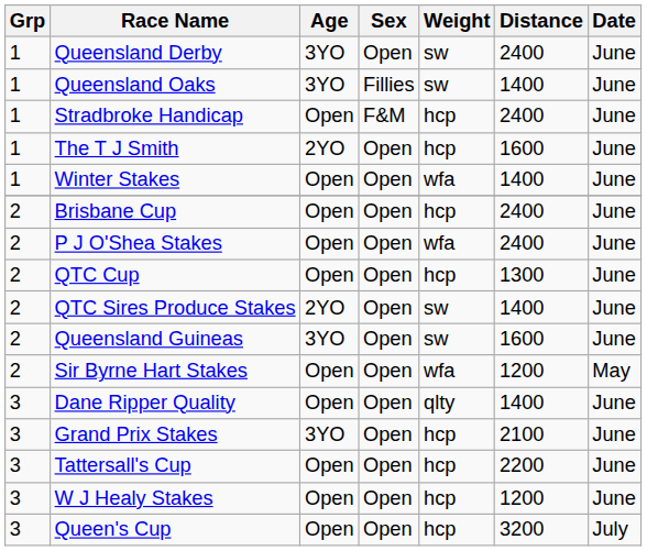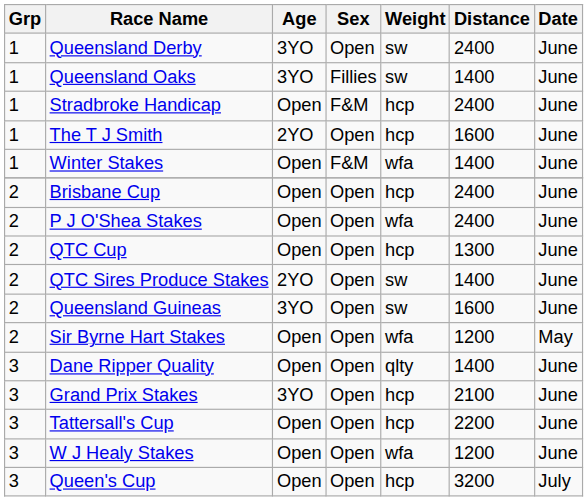 <table class="wikitable">
 <tr>
 <th>Grp</th>
 <th>Race Name</th>
 <th>Age</th>
 <th>Sex</th>
 <th>Weight</th>
 <th>Distance</th>
 <th>Date</th>
 </tr>
 <tr>
 <td>1</td>
 <td><a href='#'>Queensland Derby</a></td>
 <td>3YO</td>
 <td>Open</td>
 <td>sw</td>
 <td>2400</td>
 <td>June</td>
 </tr>
 <tr>
 <td>1</td>
 <td><a href='#'>Queensland Oaks</a></td>
 <td>3YO</td>
 <td>Fillies</td>
 <td>sw</td>
 <td>1400</td>
 <td>June</td>
 </tr>
 <tr>
 <td>1</td>
 <td><a href='#'>Stradbroke Handicap</a></td>
 <td>Open</td>
 <td>F&M</td>
 <td>hcp</td>
 <td>2400</td>
 <td>June</td>
 </tr>
 <tr>
 <td>1</td>
 <td><a href='#'>The T J Smith</a></td>
 <td>2YO</td>
 <td>Open</td>
 <td>hcp</td>
 <td>1600</td>
 <td>June</td>
 </tr>
 <tr>
 <td>1</td>
 <td><a href='#'>Winter Stakes</a></td>
 <td>Open</td>
-<td>Open</td>
+<td>F&M</td>
 <td>wfa</td>
 <td>1400</td>
 <td>June</td>
 </tr>
 <tr>
 </tr>
 <tr>
 </tr>
 <tr>
 <td>2</td>
 <td><a href='#'>Brisbane Cup</a></td>
 <td>Open</td>
 <td>Open</td>
 <td>hcp</td>
 <td>2400</td>
 <td>June</td>
 </tr>
 <tr>
 <td>2</td>
 <td><a href='#'>P J O'Shea Stakes</a></td>
 <td>Open</td>
 <td>Open</td>
 <td>wfa</td>
 <td>2400</td>
 <td>June</td>
 </tr>
 <tr>
 <td>2</td>
 <td><a href='#'>QTC Cup</a></td>
 <td>Open</td>
 <td>Open</td>
 <td>hcp</td>
 <td>1300</td>
 <td>June</td>
 </tr>
 <tr>
 <td>2</td>
 <td><a href='#'>QTC Sires Produce Stakes</a></td>
 <td>2YO</td>
 <td>Open</td>
 <td>sw</td>
 <td>1400</td>
 <td>June</td>
 </tr>
 <tr>
 <td>2</td>
 <td><a href='#'>Queensland Guineas</a></td>
 <td>3YO</td>
 <td>Open</td>
 <td>sw</td>
 <td>1600</td>
 <td>June</td>
 </tr>
 <tr>
 <td>2</td>
 <td><a href='#'>Sir Byrne Hart Stakes</a></td>
 <td>Open</td>
 <td>Open</td>
 <td>wfa</td>
 <td>1200</td>
 <td>May</td>
 </tr>
 <tr>
 <td>3</td>
 <td><a href='#'>Dane Ripper Quality</a></td>
 <td>Open</td>
 <td>Open</td>
 <td>qlty</td>
 <td>1400</td>
 <td>June</td>
 </tr>
 <tr>
 <td>3</td>
 <td><a href='#'>Grand Prix Stakes</a></td>
 <td>3YO</td>
 <td>Open</td>
 <td>hcp</td>
 <td>2100</td>
 <td>June</td>
 </tr>
 <tr>
 <td>3</td>
 <td><a href='#'>Tattersall's Cup</a></td>
 <td>Open</td>
 <td>Open</td>
 <td>hcp</td>
 <td>2200</td>
 <td>June</td>
 </tr>
 <tr>
 <td>3</td>
 <td><a href='#'>W J Healy Stakes</a></td>
 <td>Open</td>
 <td>Open</td>
-<td>hcp</td>
+<td>wfa</td>
 <td>1200</td>
 <td>June</td>
 </tr>
 <tr>
 <td>3</td>
 <td><a href='#'>Queen's Cup</a></td>
 <td>Open</td>
 <td>Open</td>
 <td>hcp</td>
 <td>3200</td>
 <td>July</td>
 </tr>
 </table>
